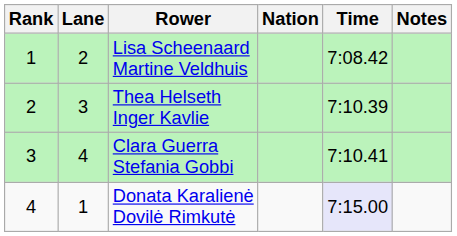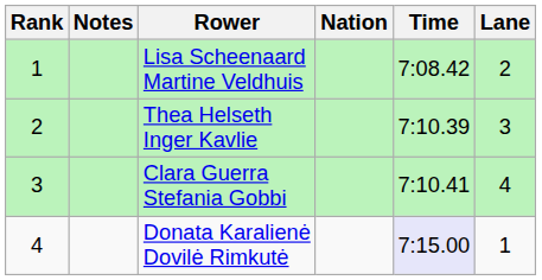 <table class="wikitable sortable" style="text-align:center">
 <tr>
 <th>Rank</th>
-<th>Lane</th>
+<th>Notes</th>
 <th>Rower</th>
 <th>Nation</th>
 <th>Time</th>
-<th>Notes</th>
+<th>Lane</th>
 </tr>
 <tr bgcolor=bbf3bb>
 <td>1</td>
-<td>2</td>
+<td></td>
 <td align=left><a href='#'>Lisa Scheenaard</a><br><a href='#'>Martine Veldhuis</a></td>
 <td align=left></td>
 <td>7:08.42</td>
-<td></td>
+<td>2</td>
 </tr>
 <tr bgcolor=bbf3bb>
 <td>2</td>
-<td>3</td>
+<td></td>
 <td align=left><a href='#'>Thea Helseth</a><br><a href='#'>Inger Kavlie</a></td>
 <td align=left></td>
 <td>7:10.39</td>
-<td></td>
+<td>3</td>
 </tr>
 <tr bgcolor=bbf3bb>
 <td>3</td>
-<td>4</td>
+<td></td>
 <td align=left><a href='#'>Clara Guerra</a><br><a href='#'>Stefania Gobbi</a></td>
 <td align=left></td>
 <td>7:10.41</td>
-<td></td>
+<td>4</td>
 </tr>
 <tr>
 <td>4</td>
-<td>1</td>
+<td></td>
 <td align=left><a href='#'>Donata Karalienė</a><br><a href='#'>Dovilė Rimkutė</a></td>
 <td align=left></td>
 <td style="background: lavender;">7:15.00</td>
-<td></td>
+<td>1</td>
 </tr>
 </table>
